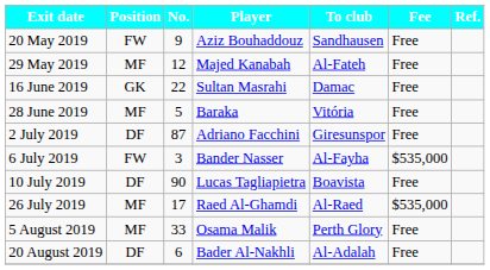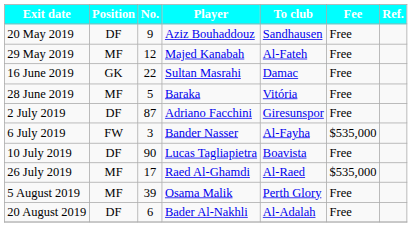 <table class="wikitable sortable">
 <tr>
 <th style="background:cyan; color:white;"><strong>Exit date</strong></th>
 <th style="background:cyan; color:white;"><strong>Position</strong></th>
 <th style="background:cyan; color:white;"><strong>No.</strong></th>
 <th style="background:cyan; color:white;"><strong>Player</strong></th>
 <th style="background:cyan; color:white;"><strong>To club</strong></th>
 <th style="background:cyan; color:white;"><strong>Fee</strong></th>
 <th style="background:cyan; color:white;"><strong>Ref.</strong></th>
 </tr>
 <tr>
 <td>20 May 2019</td>
-<td style="text-align:center;">FW</td>
+<td style="text-align:center;">DF</td>
 <td style="text-align:center;">9</td>
 <td style="text-align:left;"> <a href='#'>Aziz Bouhaddouz</a></td>
 <td style="text-align:left;"> <a href='#'>Sandhausen</a></td>
 <td>Free</td>
 <td></td>
 </tr>
 <tr>
 <td>29 May 2019</td>
 <td style="text-align:center;">MF</td>
 <td style="text-align:center;">12</td>
 <td style="text-align:left;"> <a href='#'>Majed Kanabah</a></td>
 <td style="text-align:left;"> <a href='#'>Al-Fateh</a></td>
 <td>Free</td>
 <td></td>
 </tr>
 <tr>
 <td>16 June 2019</td>
 <td style="text-align:center;">GK</td>
 <td style="text-align:center;">22</td>
 <td style="text-align:left;"> <a href='#'>Sultan Masrahi</a></td>
 <td style="text-align:left;"> <a href='#'>Damac</a></td>
 <td>Free</td>
 <td></td>
 </tr>
 <tr>
 <td>28 June 2019</td>
 <td style="text-align:center;">MF</td>
 <td style="text-align:center;">5</td>
 <td style="text-align:left;"> <a href='#'>Baraka</a></td>
 <td style="text-align:left;"> <a href='#'>Vitória</a></td>
 <td>Free</td>
 <td></td>
 </tr>
 <tr>
 <td>2 July 2019</td>
 <td style="text-align:center;">DF</td>
 <td style="text-align:center;">87</td>
 <td style="text-align:left;"> <a href='#'>Adriano Facchini</a></td>
 <td style="text-align:left;"> <a href='#'>Giresunspor</a></td>
 <td>Free</td>
 <td></td>
 </tr>
 <tr>
 <td>6 July 2019</td>
 <td style="text-align:center;">FW</td>
 <td style="text-align:center;">3</td>
 <td style="text-align:left;"> <a href='#'>Bander Nasser</a></td>
 <td style="text-align:left;"> <a href='#'>Al-Fayha</a></td>
 <td>$535,000</td>
 <td></td>
 </tr>
 <tr>
 <td>10 July 2019</td>
 <td style="text-align:center;">DF</td>
 <td style="text-align:center;">90</td>
 <td style="text-align:left;"> <a href='#'>Lucas Tagliapietra</a></td>
 <td style="text-align:left;"> <a href='#'>Boavista</a></td>
 <td>Free</td>
 <td></td>
 </tr>
 <tr>
 <td>26 July 2019</td>
 <td style="text-align:center;">MF</td>
 <td style="text-align:center;">17</td>
 <td style="text-align:left;"> <a href='#'>Raed Al-Ghamdi</a></td>
 <td style="text-align:left;"> <a href='#'>Al-Raed</a></td>
 <td>$535,000</td>
 <td></td>
 </tr>
 <tr>
 <td>5 August 2019</td>
 <td style="text-align:center;">MF</td>
-<td style="text-align:center;">33</td>
+<td style="text-align:center;">39</td>
 <td style="text-align:left;"> <a href='#'>Osama Malik</a></td>
 <td style="text-align:left;"> <a href='#'>Perth Glory</a></td>
 <td>Free</td>
 <td></td>
 </tr>
 <tr>
 <td>20 August 2019</td>
 <td style="text-align:center;">DF</td>
 <td style="text-align:center;">6</td>
 <td style="text-align:left;"> <a href='#'>Bader Al-Nakhli</a></td>
 <td style="text-align:left;"> <a href='#'>Al-Adalah</a></td>
 <td>Free</td>
 <td></td>
 </tr>
 <tr>
 </tr>
 </table>
